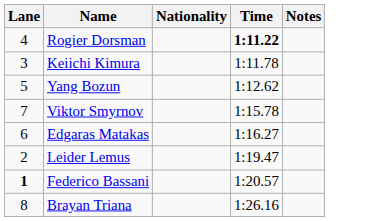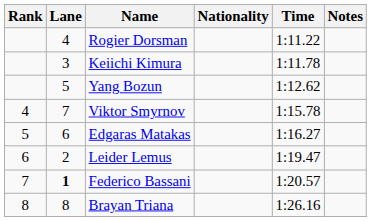 <table class="wikitable sortable" style="text-align:center">
 <tr>
+<th>Rank</th>
 <th>Lane</th>
 <th>Name</th>
 <th>Nationality</th>
 <th>Time</th>
 <th>Notes</th>
 </tr>
 <tr>
+<td></td>
 <td>4</td>
 <td align=left><a href='#'>Rogier Dorsman</a></td>
 <td align=left></td>
-<td><strong>1:11.22</strong></td>
+<td>1:11.22</td>
 <td></td>
 </tr>
 <tr>
+<td></td>
 <td>3</td>
 <td align=left><a href='#'>Keiichi Kimura</a></td>
 <td align=left></td>
 <td>1:11.78</td>
 <td></td>
 </tr>
 <tr>
+<td></td>
 <td>5</td>
 <td align=left><a href='#'>Yang Bozun</a></td>
 <td align=left></td>
 <td>1:12.62</td>
 <td></td>
 </tr>
 <tr>
+<td>4</td>
 <td>7</td>
 <td align=left><a href='#'>Viktor Smyrnov</a></td>
 <td align=left></td>
 <td>1:15.78</td>
 <td></td>
 </tr>
 <tr>
+<td>5</td>
 <td>6</td>
 <td align=left><a href='#'>Edgaras Matakas</a></td>
 <td align=left></td>
 <td>1:16.27</td>
 <td></td>
 </tr>
 <tr>
+<td>6</td>
 <td>2</td>
 <td align=left><a href='#'>Leider Lemus</a></td>
 <td align=left></td>
 <td>1:19.47</td>
 <td></td>
 </tr>
 <tr>
+<td>7</td>
 <td><strong>1</strong></td>
 <td align=left><a href='#'>Federico Bassani</a></td>
 <td align=left></td>
 <td>1:20.57</td>
 <td></td>
 </tr>
 <tr>
 <td>8</td>
+<td>8</td>
 <td align=left><a href='#'>Brayan Triana</a></td>
 <td align=left></td>
 <td>1:26.16</td>
 <td></td>
 </tr>
 </table>
